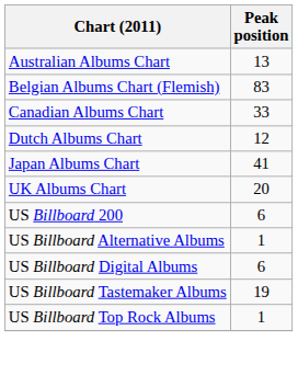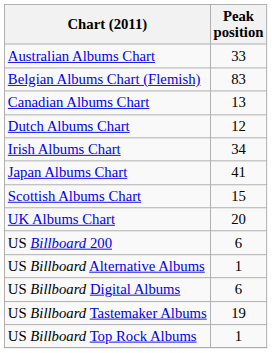 <table class="wikitable sortable">
 <tr>
 <th>Chart (2011)</th>
 <th>Peak<br>position</th>
 </tr>
 <tr>
 <td><a href='#'>Australian Albums Chart</a></td>
-<td style="text-align:center;">13</td>
+<td style="text-align:center;">33</td>
 </tr>
 <tr>
 <td><a href='#'>Belgian Albums Chart (Flemish)</a></td>
 <td style="text-align:center;">83</td>
 </tr>
 <tr>
 <td><a href='#'>Canadian Albums Chart</a></td>
-<td style="text-align:center;">33</td>
+<td style="text-align:center;">13</td>
 </tr>
 <tr>
 <td><a href='#'>Dutch Albums Chart</a></td>
 <td style="text-align:center;">12</td>
 </tr>
 <tr>
+<td><a href='#'>Irish Albums Chart</a></td>
+<td style="text-align:center;">34</td>
+</tr>
+<tr>
 <td><a href='#'>Japan Albums Chart</a></td>
 <td style="text-align:center;">41</td>
+</tr>
+<tr>
+<td><a href='#'>Scottish Albums Chart</a></td>
+<td style="text-align:center;">15</td>
 </tr>
 <tr>
 <td><a href='#'>UK Albums Chart</a></td>
 <td style="text-align:center;">20</td>
 </tr>
 <tr>
 <td>US <a href='#'><em>Billboard</em> 200</a></td>
 <td style="text-align:center;">6</td>
 </tr>
 <tr>
 <td>US <em>Billboard</em> <a href='#'>Alternative Albums</a></td>
 <td style="text-align:center;">1</td>
 </tr>
 <tr>
 <td>US <em>Billboard</em> <a href='#'>Digital Albums</a></td>
 <td style="text-align:center;">6</td>
 </tr>
 <tr>
 <td>US <em>Billboard</em> <a href='#'>Tastemaker Albums</a></td>
 <td style="text-align:center;">19</td>
 </tr>
 <tr>
 <td>US <em>Billboard</em> <a href='#'>Top Rock Albums</a></td>
 <td style="text-align:center;">1</td>
 </tr>
 <tr>
 </tr>
 </table>
